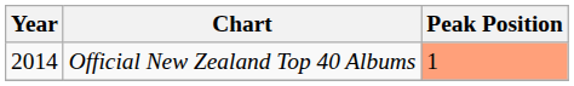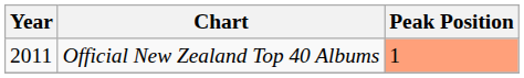 <table class="wikitable">
 <tr>
 <th>Year</th>
 <th>Chart</th>
 <th>Peak Position</th>
 </tr>
 <tr>
-<td>2014</td>
+<td>2011</td>
 <td><em>Official New Zealand Top 40 Albums</em></td>
 <td style="background: lightsalmon;">1</td>
 </tr>
 <tr>
 </tr>
 </table>
